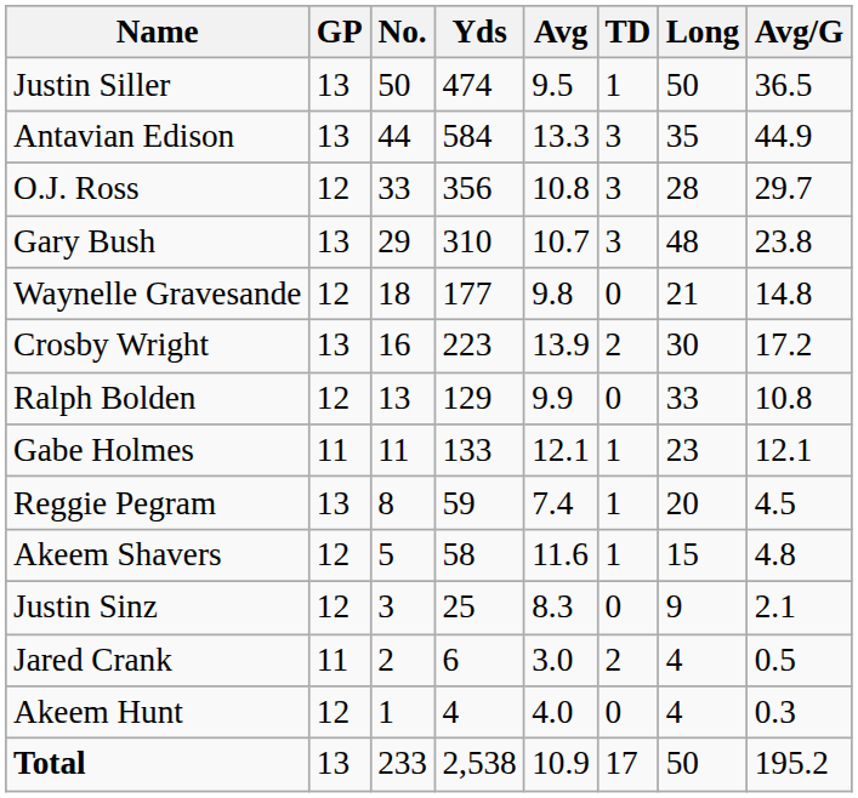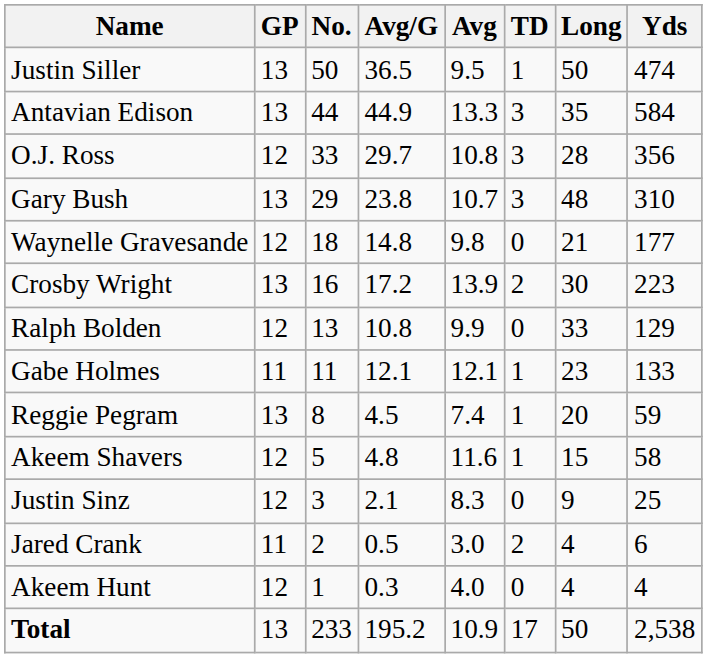 <table class="wikitable" style="white-space:nowrap;">
 <tr>
 <th>Name</th>
 <th>GP</th>
 <th>No.</th>
-<th>Yds</th>
+<th>Avg/G</th>
 <th>Avg</th>
 <th>TD</th>
 <th>Long</th>
-<th>Avg/G</th>
+<th>Yds</th>
 </tr>
 <tr>
 <td>Justin Siller</td>
 <td>13</td>
 <td>50</td>
-<td>474</td>
+<td>36.5</td>
 <td>9.5</td>
 <td>1</td>
 <td>50</td>
-<td>36.5</td>
+<td>474</td>
 </tr>
 <tr>
 <td>Antavian Edison</td>
 <td>13</td>
 <td>44</td>
-<td>584</td>
+<td>44.9</td>
 <td>13.3</td>
 <td>3</td>
 <td>35</td>
-<td>44.9</td>
+<td>584</td>
 </tr>
 <tr>
 <td>O.J. Ross</td>
 <td>12</td>
 <td>33</td>
-<td>356</td>
+<td>29.7</td>
 <td>10.8</td>
 <td>3</td>
 <td>28</td>
-<td>29.7</td>
+<td>356</td>
 </tr>
 <tr>
 <td>Gary Bush</td>
 <td>13</td>
 <td>29</td>
-<td>310</td>
+<td>23.8</td>
 <td>10.7</td>
 <td>3</td>
 <td>48</td>
-<td>23.8</td>
+<td>310</td>
 </tr>
 <tr>
 <td>Waynelle Gravesande</td>
 <td>12</td>
 <td>18</td>
-<td>177</td>
+<td>14.8</td>
 <td>9.8</td>
 <td>0</td>
 <td>21</td>
-<td>14.8</td>
+<td>177</td>
 </tr>
 <tr>
 <td>Crosby Wright</td>
 <td>13</td>
 <td>16</td>
-<td>223</td>
+<td>17.2</td>
 <td>13.9</td>
 <td>2</td>
 <td>30</td>
-<td>17.2</td>
+<td>223</td>
 </tr>
 <tr>
 <td>Ralph Bolden</td>
 <td>12</td>
 <td>13</td>
-<td>129</td>
+<td>10.8</td>
 <td>9.9</td>
 <td>0</td>
 <td>33</td>
-<td>10.8</td>
+<td>129</td>
 </tr>
 <tr>
 <td>Gabe Holmes</td>
 <td>11</td>
 <td>11</td>
-<td>133</td>
+<td>12.1</td>
 <td>12.1</td>
 <td>1</td>
 <td>23</td>
-<td>12.1</td>
+<td>133</td>
 </tr>
 <tr>
 <td>Reggie Pegram</td>
 <td>13</td>
 <td>8</td>
-<td>59</td>
+<td>4.5</td>
 <td>7.4</td>
 <td>1</td>
 <td>20</td>
-<td>4.5</td>
+<td>59</td>
 </tr>
 <tr>
 <td>Akeem Shavers</td>
 <td>12</td>
 <td>5</td>
-<td>58</td>
+<td>4.8</td>
 <td>11.6</td>
 <td>1</td>
 <td>15</td>
-<td>4.8</td>
+<td>58</td>
 </tr>
 <tr>
 <td>Justin Sinz</td>
 <td>12</td>
 <td>3</td>
-<td>25</td>
+<td>2.1</td>
 <td>8.3</td>
 <td>0</td>
 <td>9</td>
-<td>2.1</td>
+<td>25</td>
 </tr>
 <tr>
 <td>Jared Crank</td>
 <td>11</td>
 <td>2</td>
-<td>6</td>
+<td>0.5</td>
 <td>3.0</td>
 <td>2</td>
 <td>4</td>
-<td>0.5</td>
+<td>6</td>
 </tr>
 <tr>
 <td>Akeem Hunt</td>
 <td>12</td>
 <td>1</td>
-<td>4</td>
+<td>0.3</td>
 <td>4.0</td>
 <td>0</td>
 <td>4</td>
-<td>0.3</td>
+<td>4</td>
 </tr>
 <tr>
 <td><strong>Total</strong></td>
 <td>13</td>
 <td>233</td>
-<td>2,538</td>
+<td>195.2</td>
 <td>10.9</td>
 <td>17</td>
 <td>50</td>
-<td>195.2</td>
+<td>2,538</td>
 </tr>
 </table>
